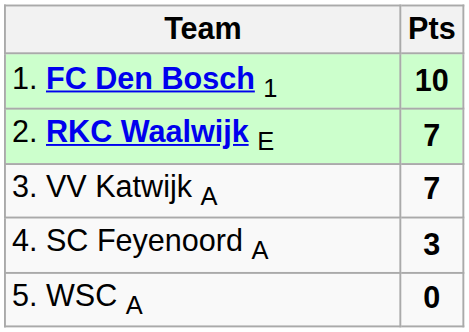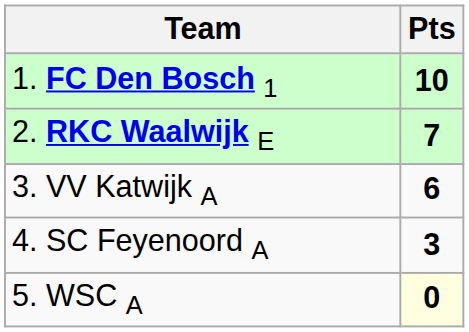 <table class="wikitable" style="text-align:center; float:left; margin-right:1em;">
 <tr>
 <th style="width:200px">Team</th>
 <th width=20>Pts</th>
 </tr>
 <tr bgcolor=ccffcc>
 <td align=left>1. <strong><a href='#'>FC Den Bosch</a></strong> <sub>1</sub></td>
 <td><strong>10</strong></td>
 </tr>
 <tr bgcolor=ccffcc>
 <td align=left>2. <strong><a href='#'>RKC Waalwijk</a></strong> <sub>E</sub></td>
 <td><strong>7</strong></td>
 </tr>
 <tr>
 <td align=left>3. VV Katwijk <sub>A</sub></td>
-<td><strong>7</strong></td>
+<td><strong>6</strong></td>
 </tr>
 <tr>
 <td align=left>4. SC Feyenoord <sub>A</sub></td>
 <td><strong>3</strong></td>
 </tr>
 <tr>
 <td align=left>5. WSC <sub>A</sub></td>
-<td><strong>0</strong></td>
+<td style="background: lightyellow;"><strong>0</strong></td>
 </tr>
 </table>
